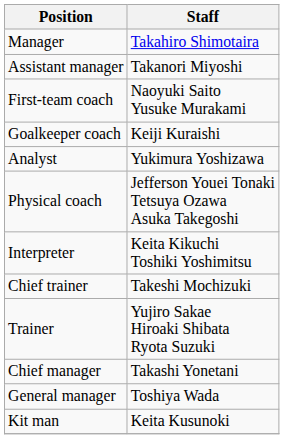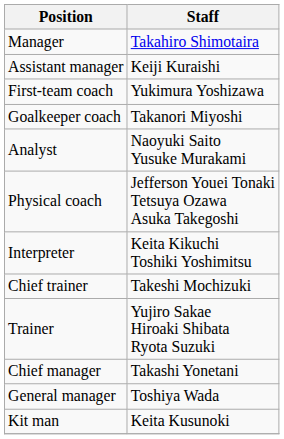 <table class="wikitable">
 <tr>
 <th>Position</th>
 <th>Staff</th>
 </tr>
 <tr>
 <td>Manager</td>
 <td> <a href='#'>Takahiro Shimotaira</a></td>
 </tr>
 <tr>
 <td>Assistant manager</td>
+<td> Keiji Kuraishi</td>
+</tr>
+<tr>
+<td>First-team coach</td>
+<td> Yukimura Yoshizawa</td>
+</tr>
+<tr>
+<td>Goalkeeper coach</td>
 <td> Takanori Miyoshi</td>
 </tr>
 <tr>
-<td>First-team coach</td>
+<td>Analyst</td>
 <td> Naoyuki Saito <br>  Yusuke Murakami</td>
-</tr>
-<tr>
-<td>Goalkeeper coach</td>
-<td> Keiji Kuraishi</td>
-</tr>
-<tr>
-<td>Analyst</td>
-<td> Yukimura Yoshizawa</td>
 </tr>
 <tr>
 <td>Physical coach</td>
 <td> Jefferson Youei Tonaki <br>  Tetsuya Ozawa <br>  Asuka Takegoshi</td>
 </tr>
 <tr>
 <td>Interpreter</td>
 <td> Keita Kikuchi <br>  Toshiki Yoshimitsu</td>
 </tr>
 <tr>
 <td>Chief trainer</td>
 <td> Takeshi Mochizuki</td>
 </tr>
 <tr>
 <td>Trainer</td>
 <td> Yujiro Sakae <br>  Hiroaki Shibata <br>  Ryota Suzuki</td>
 </tr>
 <tr>
 <td>Chief manager</td>
 <td> Takashi Yonetani</td>
 </tr>
 <tr>
 <td>General manager</td>
 <td> Toshiya Wada</td>
 </tr>
 <tr>
 <td>Kit man</td>
 <td> Keita Kusunoki</td>
 </tr>
 <tr>
 </tr>
 </table>
